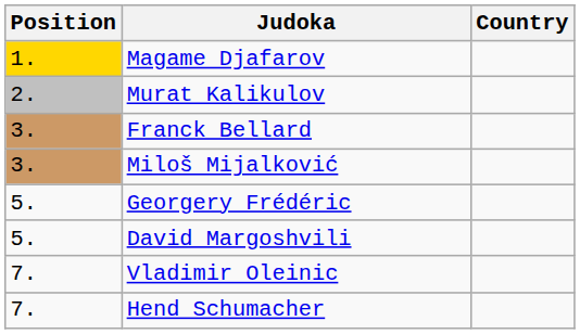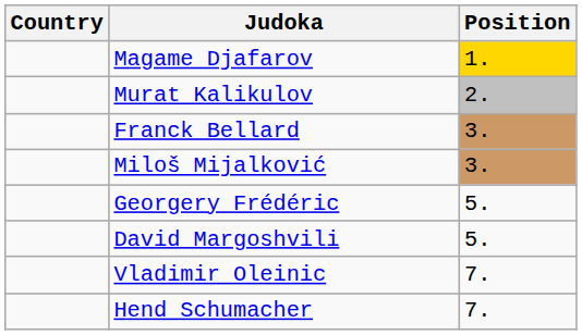 <table class=wikitable>
 <tr>
+<th width=10>Country</th>
+<th width=200>Judoka</th>
 <th width=10>Position</th>
-<th width=200>Judoka</th>
-<th width=10>Country</th>
 </tr>
 <tr>
+<td></td>
+<td><a href='#'>Magame Djafarov</a></td>
 <td bgcolor=gold>1.</td>
-<td><a href='#'>Magame Djafarov</a></td>
-<td></td>
 </tr>
 <tr>
+<td></td>
+<td><a href='#'>Murat Kalikulov</a></td>
 <td bgcolor="silver">2.</td>
-<td><a href='#'>Murat Kalikulov</a></td>
-<td></td>
 </tr>
 <tr>
+<td></td>
+<td><a href='#'>Franck Bellard</a></td>
 <td bgcolor="CC9966">3.</td>
-<td><a href='#'>Franck Bellard</a></td>
-<td></td>
 </tr>
 <tr>
+<td></td>
+<td><a href='#'>Miloš Mijalković</a></td>
 <td bgcolor="CC9966">3.</td>
-<td><a href='#'>Miloš Mijalković</a></td>
-<td></td>
 </tr>
 <tr>
+<td></td>
+<td><a href='#'>Georgery Frédéric</a></td>
 <td>5.</td>
-<td><a href='#'>Georgery Frédéric</a></td>
-<td></td>
 </tr>
 <tr>
+<td></td>
+<td><a href='#'>David Margoshvili</a></td>
 <td>5.</td>
-<td><a href='#'>David Margoshvili</a></td>
-<td></td>
 </tr>
 <tr>
+<td></td>
+<td><a href='#'>Vladimir Oleinic</a></td>
 <td>7.</td>
-<td><a href='#'>Vladimir Oleinic</a></td>
-<td></td>
 </tr>
 <tr>
+<td></td>
+<td><a href='#'>Hend Schumacher</a></td>
 <td>7.</td>
-<td><a href='#'>Hend Schumacher</a></td>
-<td></td>
 </tr>
 </table>
